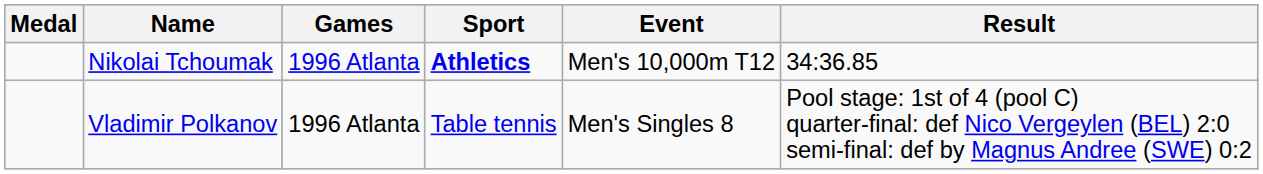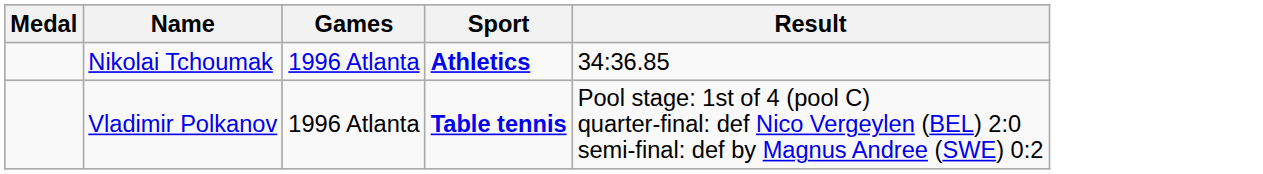 <table class="wikitable sortable" style="font-size:90%">
 <tr>
 <th>Medal</th>
 <th>Name</th>
 <th>Games</th>
 <th>Sport</th>
-<th>Event</th>
 <th>Result</th>
 </tr>
 <tr>
 <td></td>
 <td><a href='#'>Nikolai Tchoumak</a></td>
 <td><a href='#'>1996 Atlanta</a></td>
 <td><strong><a href='#'>Athletics</a></strong></td>
-<td>Men's 10,000m T12</td>
 <td>34:36.85</td>
 </tr>
 <tr>
 <td></td>
 <td><a href='#'>Vladimir Polkanov</a></td>
 <td>1996 Atlanta</td>
-<td><a href='#'>Table tennis</a></td>
-<td>Men's Singles 8</td>
+<td><strong><a href='#'>Table tennis</a></strong></td>
 <td>Pool stage: 1st of 4 (pool C)<br>quarter-final: def <a href='#'>Nico Vergeylen</a> (<a href='#'>BEL</a>) 2:0<br>semi-final: def by <a href='#'>Magnus Andree</a> (<a href='#'>SWE</a>) 0:2</td>
 </tr>
 </table>
